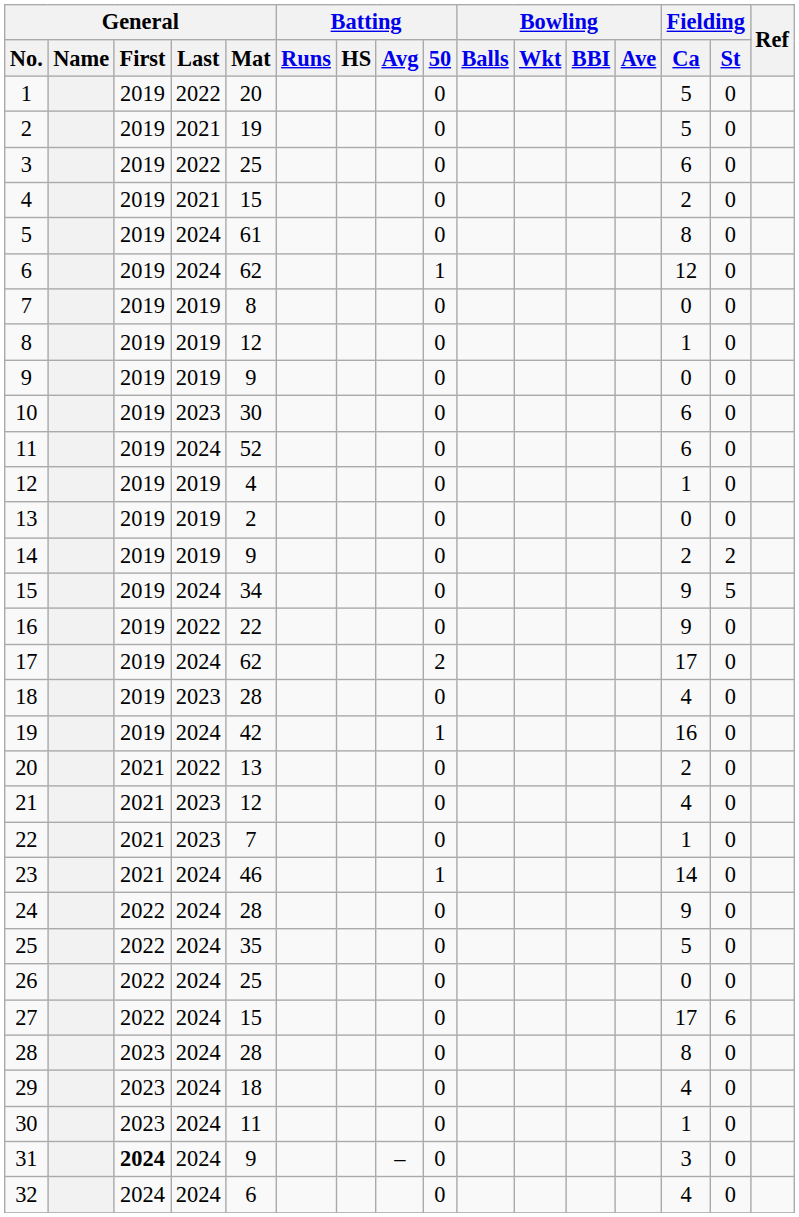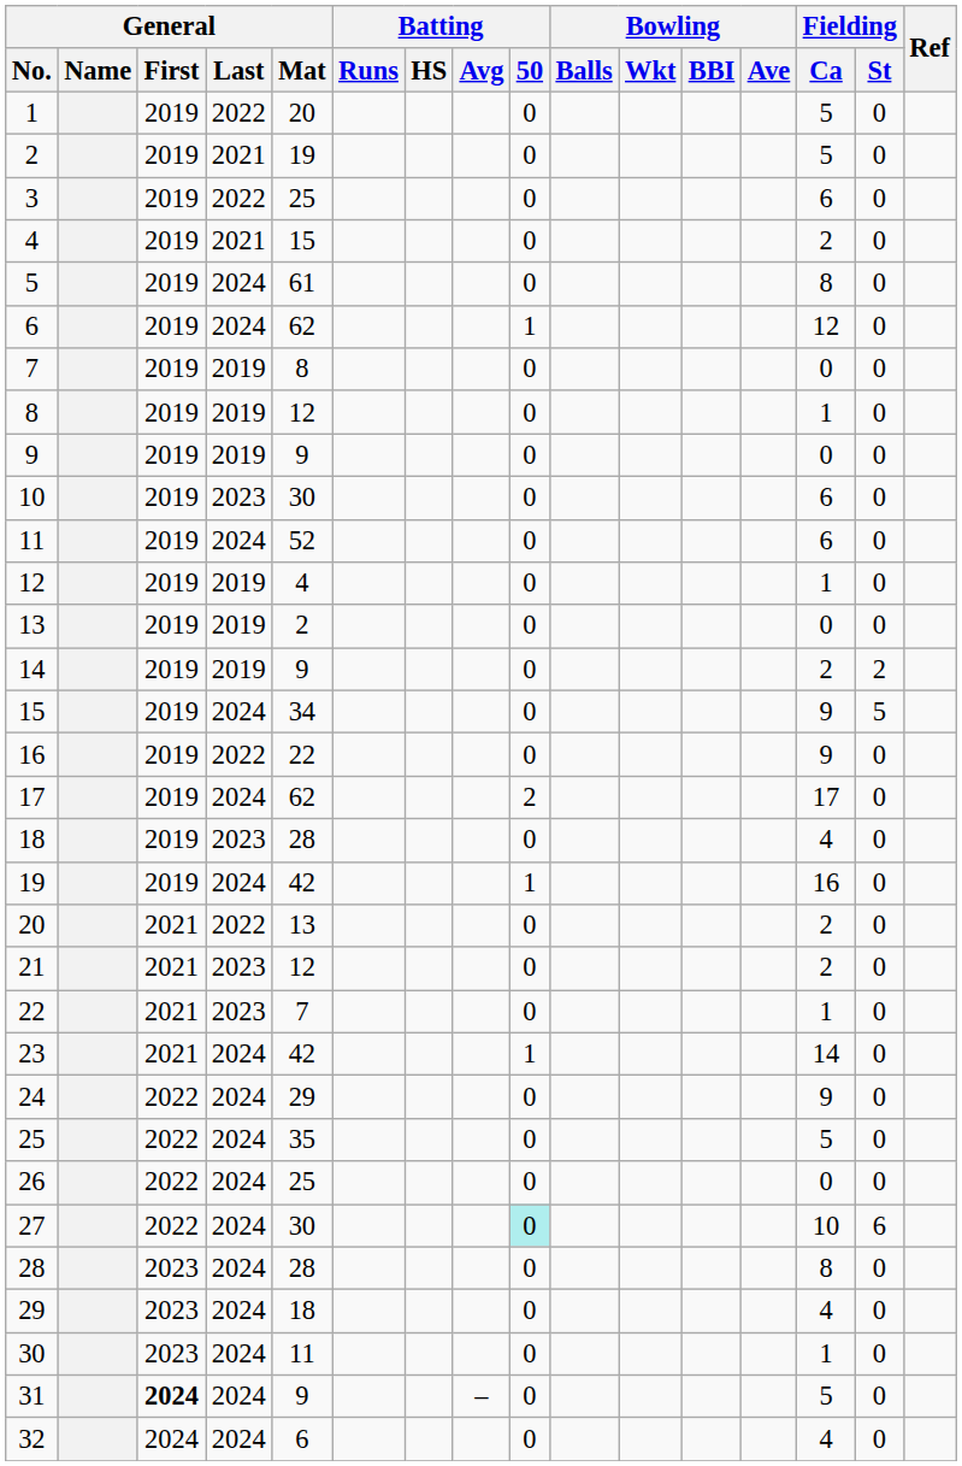 <table class="wikitable plainrowheaders sortable">
 <tr align="center">
 <th scope="col" colspan=5 class="unsortable">General</th>
 <th scope="col" colspan=4 class="unsortable"><a href='#'>Batting</a></th>
 <th scope="col" colspan=4 class="unsortable"><a href='#'>Bowling</a></th>
 <th scope="col" colspan=2 class="unsortable"><a href='#'>Fielding</a></th>
 <th scope="col" rowspan=2 class="unsortable">Ref</th>
 </tr>
 <tr align="center">
 <th scope="col">No.</th>
 <th scope="col">Name</th>
 <th scope="col">First</th>
 <th scope="col">Last</th>
 <th scope="col">Mat</th>
 <th scope="col"><a href='#'>Runs</a></th>
 <th scope="col">HS</th>
 <th scope="col"><a href='#'>Avg</a></th>
 <th scope="col"><a href='#'>50</a></th>
 <th scope="col"><a href='#'>Balls</a></th>
 <th scope="col"><a href='#'>Wkt</a></th>
 <th scope="col"><a href='#'>BBI</a></th>
 <th scope="col"><a href='#'>Ave</a></th>
 <th scope="col"><a href='#'>Ca</a></th>
 <th scope="col"><a href='#'>St</a></th>
 </tr>
 <tr align="center">
 <td>1</td>
 <th scope="row"></th>
 <td>2019</td>
 <td>2022</td>
 <td>20</td>
 <td></td>
 <td></td>
 <td></td>
 <td>0</td>
 <td></td>
 <td></td>
 <td></td>
 <td></td>
 <td>5</td>
 <td>0</td>
 <td></td>
 </tr>
 <tr align="center">
 <td>2</td>
 <th scope="row"></th>
 <td>2019</td>
 <td>2021</td>
 <td>19</td>
 <td></td>
 <td></td>
 <td></td>
 <td>0</td>
 <td></td>
 <td></td>
 <td></td>
 <td></td>
 <td>5</td>
 <td>0</td>
 <td></td>
 </tr>
 <tr align="center">
 <td>3</td>
 <th scope="row"></th>
 <td>2019</td>
 <td>2022</td>
 <td>25</td>
 <td></td>
 <td></td>
 <td></td>
 <td>0</td>
 <td></td>
 <td></td>
 <td></td>
 <td></td>
 <td>6</td>
 <td>0</td>
 <td></td>
 </tr>
 <tr align="center">
 <td>4</td>
 <th scope="row"></th>
 <td>2019</td>
 <td>2021</td>
 <td>15</td>
 <td></td>
 <td></td>
 <td></td>
 <td>0</td>
 <td></td>
 <td></td>
 <td></td>
 <td></td>
 <td>2</td>
 <td>0</td>
 <td></td>
 </tr>
 <tr align="center">
 <td>5</td>
 <th scope="row"></th>
 <td>2019</td>
 <td>2024</td>
 <td>61</td>
 <td></td>
 <td></td>
 <td></td>
 <td>0</td>
 <td></td>
 <td></td>
 <td></td>
 <td></td>
 <td>8</td>
 <td>0</td>
 <td></td>
 </tr>
 <tr align="center">
 <td>6</td>
 <th scope="row"></th>
 <td>2019</td>
 <td>2024</td>
 <td>62</td>
 <td></td>
 <td></td>
 <td></td>
 <td>1</td>
 <td></td>
 <td></td>
 <td></td>
 <td></td>
 <td>12</td>
 <td>0</td>
 <td></td>
 </tr>
 <tr align="center">
 <td>7</td>
 <th scope="row"></th>
 <td>2019</td>
 <td>2019</td>
 <td>8</td>
 <td></td>
 <td></td>
 <td></td>
 <td>0</td>
 <td></td>
 <td></td>
 <td></td>
 <td></td>
 <td>0</td>
 <td>0</td>
 <td></td>
 </tr>
 <tr align="center">
 <td>8</td>
 <th scope="row"></th>
 <td>2019</td>
 <td>2019</td>
 <td>12</td>
 <td></td>
 <td></td>
 <td></td>
 <td>0</td>
 <td></td>
 <td></td>
 <td></td>
 <td></td>
 <td>1</td>
 <td>0</td>
 <td></td>
 </tr>
 <tr align="center">
 <td>9</td>
 <th scope="row"></th>
 <td>2019</td>
 <td>2019</td>
 <td>9</td>
 <td></td>
 <td></td>
 <td></td>
 <td>0</td>
 <td></td>
 <td></td>
 <td></td>
 <td></td>
 <td>0</td>
 <td>0</td>
 <td></td>
 </tr>
 <tr align="center">
 <td>10</td>
 <th scope="row"></th>
 <td>2019</td>
 <td>2023</td>
 <td>30</td>
 <td></td>
 <td></td>
 <td></td>
 <td>0</td>
 <td></td>
 <td></td>
 <td></td>
 <td></td>
 <td>6</td>
 <td>0</td>
 <td></td>
 </tr>
 <tr align="center">
 <td>11</td>
 <th scope="row"></th>
 <td>2019</td>
 <td>2024</td>
 <td>52</td>
 <td></td>
 <td></td>
 <td></td>
 <td>0</td>
 <td></td>
 <td></td>
 <td></td>
 <td></td>
 <td>6</td>
 <td>0</td>
 <td></td>
 </tr>
 <tr align="center">
 <td>12</td>
 <th scope="row"></th>
 <td>2019</td>
 <td>2019</td>
 <td>4</td>
 <td></td>
 <td></td>
 <td></td>
 <td>0</td>
 <td></td>
 <td></td>
 <td></td>
 <td></td>
 <td>1</td>
 <td>0</td>
 <td></td>
 </tr>
 <tr align="center">
 <td>13</td>
 <th scope="row"></th>
 <td>2019</td>
 <td>2019</td>
 <td>2</td>
 <td></td>
 <td></td>
 <td></td>
 <td>0</td>
 <td></td>
 <td></td>
 <td></td>
 <td></td>
 <td>0</td>
 <td>0</td>
 <td></td>
 </tr>
 <tr align="center">
 <td>14</td>
 <th scope="row"></th>
 <td>2019</td>
 <td>2019</td>
 <td>9</td>
 <td></td>
 <td></td>
 <td></td>
 <td>0</td>
 <td></td>
 <td></td>
 <td></td>
 <td></td>
 <td>2</td>
 <td>2</td>
 <td></td>
 </tr>
 <tr align="center">
 <td>15</td>
 <th scope="row"></th>
 <td>2019</td>
 <td>2024</td>
 <td>34</td>
 <td></td>
 <td></td>
 <td></td>
 <td>0</td>
 <td></td>
 <td></td>
 <td></td>
 <td></td>
 <td>9</td>
 <td>5</td>
 <td></td>
 </tr>
 <tr align="center">
 <td>16</td>
 <th scope="row"></th>
 <td>2019</td>
 <td>2022</td>
 <td>22</td>
 <td></td>
 <td></td>
 <td></td>
 <td>0</td>
 <td></td>
 <td></td>
 <td></td>
 <td></td>
 <td>9</td>
 <td>0</td>
 <td></td>
 </tr>
 <tr align="center">
 <td>17</td>
 <th scope="row"></th>
 <td>2019</td>
 <td>2024</td>
 <td>62</td>
 <td></td>
 <td></td>
 <td></td>
 <td>2</td>
 <td></td>
 <td></td>
 <td></td>
 <td></td>
 <td>17</td>
 <td>0</td>
 <td></td>
 </tr>
 <tr align="center">
 <td>18</td>
 <th scope="row"></th>
 <td>2019</td>
 <td>2023</td>
 <td>28</td>
 <td></td>
 <td></td>
 <td></td>
 <td>0</td>
 <td></td>
 <td></td>
 <td></td>
 <td></td>
 <td>4</td>
 <td>0</td>
 <td></td>
 </tr>
 <tr align="center">
 <td>19</td>
 <th scope="row"></th>
 <td>2019</td>
 <td>2024</td>
 <td>42</td>
 <td></td>
 <td></td>
 <td></td>
 <td>1</td>
 <td></td>
 <td></td>
 <td></td>
 <td></td>
 <td>16</td>
 <td>0</td>
 <td></td>
 </tr>
 <tr align="center">
 <td>20</td>
 <th scope="row"></th>
 <td>2021</td>
 <td>2022</td>
 <td>13</td>
 <td></td>
 <td></td>
 <td></td>
 <td>0</td>
 <td></td>
 <td></td>
 <td></td>
 <td></td>
 <td>2</td>
 <td>0</td>
 <td></td>
 </tr>
 <tr align="center">
 <td>21</td>
 <th scope="row"></th>
 <td>2021</td>
 <td>2023</td>
 <td>12</td>
 <td></td>
 <td></td>
 <td></td>
 <td>0</td>
 <td></td>
 <td></td>
 <td></td>
 <td></td>
-<td>4</td>
+<td>2</td>
 <td>0</td>
 <td></td>
 </tr>
 <tr align="center">
 <td>22</td>
 <th scope="row"></th>
 <td>2021</td>
 <td>2023</td>
 <td>7</td>
 <td></td>
 <td></td>
 <td></td>
 <td>0</td>
 <td></td>
 <td></td>
 <td></td>
 <td></td>
 <td>1</td>
 <td>0</td>
 <td></td>
 </tr>
 <tr align="center">
 <td>23</td>
 <th scope="row"></th>
 <td>2021</td>
 <td>2024</td>
-<td>46</td>
+<td>42</td>
 <td></td>
 <td></td>
 <td></td>
 <td>1</td>
 <td></td>
 <td></td>
 <td></td>
 <td></td>
 <td>14</td>
 <td>0</td>
 <td></td>
 </tr>
 <tr align="center">
 <td>24</td>
 <th scope="row"></th>
 <td>2022</td>
 <td>2024</td>
-<td>28</td>
+<td>29</td>
 <td></td>
 <td></td>
 <td></td>
 <td>0</td>
 <td></td>
 <td></td>
 <td></td>
 <td></td>
 <td>9</td>
 <td>0</td>
 <td></td>
 </tr>
 <tr align="center">
 <td>25</td>
 <th scope="row"></th>
 <td>2022</td>
 <td>2024</td>
 <td>35</td>
 <td></td>
 <td></td>
 <td></td>
 <td>0</td>
 <td></td>
 <td></td>
 <td></td>
 <td></td>
 <td>5</td>
 <td>0</td>
 <td></td>
 </tr>
 <tr align="center">
 <td>26</td>
 <th scope="row"></th>
 <td>2022</td>
 <td>2024</td>
 <td>25</td>
 <td></td>
 <td></td>
 <td></td>
 <td>0</td>
 <td></td>
 <td></td>
 <td></td>
 <td></td>
 <td>0</td>
 <td>0</td>
 <td></td>
 </tr>
 <tr align="center">
 <td>27</td>
 <th scope="row"></th>
 <td>2022</td>
 <td>2024</td>
-<td>15</td>
+<td>30</td>
 <td></td>
 <td></td>
 <td></td>
-<td>0</td>
+<td style="background: paleturquoise;">0</td>
 <td></td>
 <td></td>
 <td></td>
 <td></td>
-<td>17</td>
+<td>10</td>
 <td>6</td>
 <td></td>
 </tr>
 <tr align="center">
 <td>28</td>
 <th scope="row"></th>
 <td>2023</td>
 <td>2024</td>
 <td>28</td>
 <td></td>
 <td></td>
 <td></td>
 <td>0</td>
 <td></td>
 <td></td>
 <td></td>
 <td></td>
 <td>8</td>
 <td>0</td>
 <td></td>
 </tr>
 <tr align="center">
 <td>29</td>
 <th scope="row"></th>
 <td>2023</td>
 <td>2024</td>
 <td>18</td>
 <td></td>
 <td></td>
 <td></td>
 <td>0</td>
 <td></td>
 <td></td>
 <td></td>
 <td></td>
 <td>4</td>
 <td>0</td>
 <td></td>
 </tr>
 <tr align="center">
 <td>30</td>
 <th scope="row"></th>
 <td>2023</td>
 <td>2024</td>
 <td>11</td>
 <td></td>
 <td></td>
 <td></td>
 <td>0</td>
 <td></td>
 <td></td>
 <td></td>
 <td></td>
 <td>1</td>
 <td>0</td>
 <td></td>
 </tr>
 <tr align="center">
 <td>31</td>
 <th scope="row"></th>
 <td><strong>2024</strong></td>
 <td>2024</td>
 <td>9</td>
 <td></td>
 <td></td>
 <td>–</td>
 <td>0</td>
 <td></td>
 <td></td>
 <td></td>
 <td></td>
-<td>3</td>
+<td>5</td>
 <td>0</td>
 <td></td>
 </tr>
 <tr align="center">
 <td>32</td>
 <th scope="row"></th>
 <td>2024</td>
 <td>2024</td>
 <td>6</td>
 <td></td>
 <td></td>
 <td></td>
 <td>0</td>
 <td></td>
 <td></td>
 <td></td>
 <td></td>
 <td>4</td>
 <td>0</td>
 <td></td>
 </tr>
 </table>
